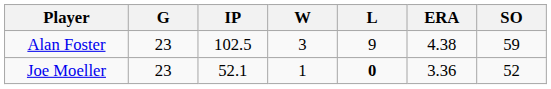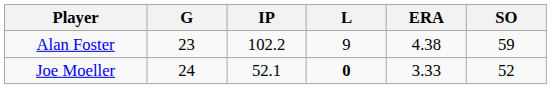 <table class="wikitable sortable">
 <tr>
 <th bgcolor="#DDDDFF" width="16%">Player</th>
 <th bgcolor="#DDDDFF" width="9%">G</th>
 <th bgcolor="#DDDDFF" width="9%">IP</th>
-<th bgcolor="#DDDDFF" width="9%">W</th>
 <th bgcolor="#DDDDFF" width="9%">L</th>
 <th bgcolor="#DDDDFF" width="9%">ERA</th>
 <th bgcolor="#DDDDFF" width="9%">SO</th>
 </tr>
 <tr align="center">
 <td><a href='#'>Alan Foster</a></td>
 <td>23</td>
-<td>102.5</td>
-<td>3</td>
+<td>102.2</td>
 <td>9</td>
 <td>4.38</td>
 <td>59</td>
 </tr>
 <tr align="center">
 <td><a href='#'>Joe Moeller</a></td>
-<td>23</td>
+<td>24</td>
 <td>52.1</td>
-<td>1</td>
 <td><strong>0</strong></td>
-<td>3.36</td>
+<td>3.33</td>
 <td>52</td>
 </tr>
 </table>
